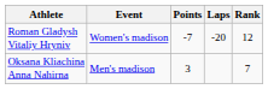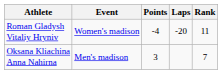 <table class=wikitable style=font-size:90%;text-align:center>
 <tr>
 <th>Athlete</th>
 <th>Event</th>
 <th>Points</th>
 <th>Laps</th>
 <th>Rank</th>
 </tr>
 <tr align=center>
 <td align=left><a href='#'>Roman Gladysh</a><br><a href='#'>Vitaliy Hryniv</a></td>
 <td align=left><a href='#'>Women's madison</a></td>
-<td>-7</td>
+<td>-4</td>
 <td>-20</td>
-<td>12</td>
+<td>11</td>
 </tr>
 <tr align=center>
 <td align=left><a href='#'>Oksana Kliachina</a><br><a href='#'>Anna Nahirna</a></td>
 <td align=left><a href='#'>Men's madison</a></td>
 <td>3</td>
 <td></td>
 <td>7</td>
 </tr>
 </table>
